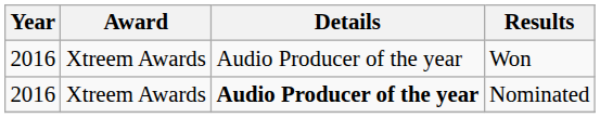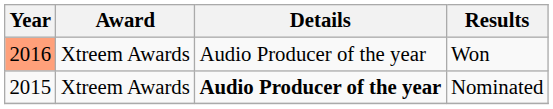 <table class="wikitable">
 <tr>
 <th>Year</th>
 <th>Award</th>
 <th>Details</th>
 <th>Results</th>
 </tr>
 <tr>
-<td>2016</td>
+<td style="background: lightsalmon;">2016</td>
 <td>Xtreem Awards</td>
 <td>Audio Producer of the year</td>
 <td>Won</td>
 </tr>
 <tr>
-<td>2016</td>
+<td>2015</td>
 <td>Xtreem Awards</td>
 <td><strong>Audio Producer of the year</strong></td>
 <td>Nominated</td>
 </tr>
 <tr>
 </tr>
 </table>
